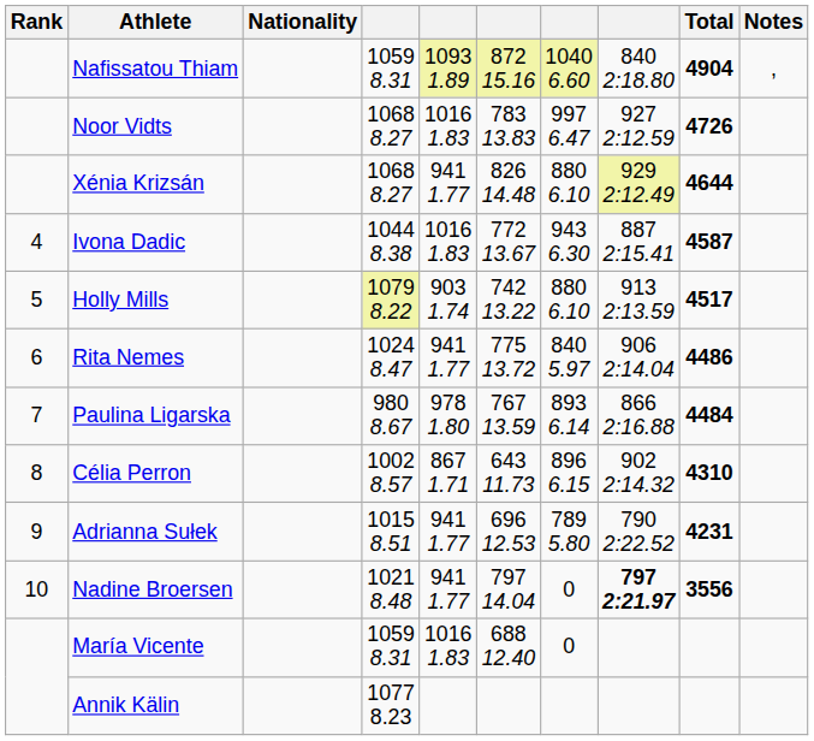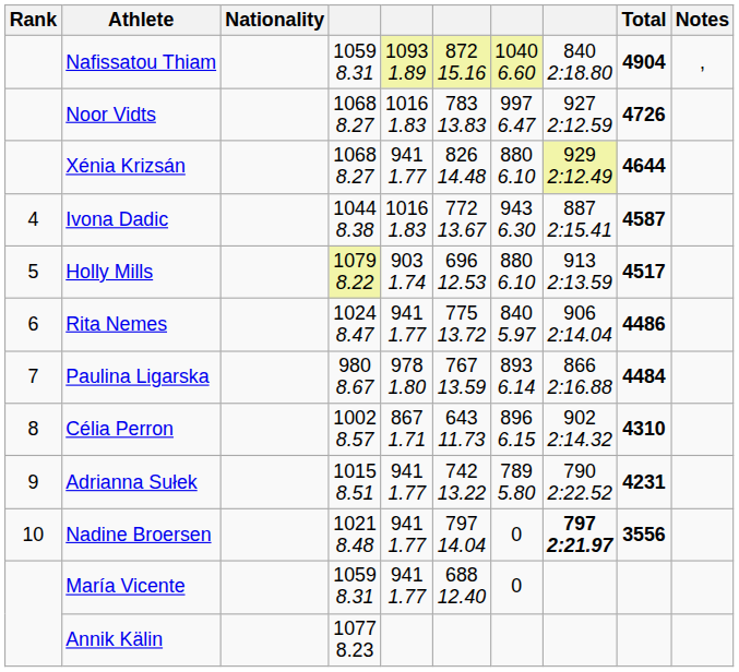 <table class="wikitable sortable" style="text-align:center">
 <tr>
 <th>Rank</th>
 <th>Athlete</th>
 <th>Nationality</th>
 <th></th>
 <th></th>
 <th></th>
 <th></th>
 <th></th>
 <th>Total</th>
 <th>Notes</th>
 </tr>
 <tr>
 <td></td>
 <td align=left><a href='#'>Nafissatou Thiam</a></td>
 <td align=left></td>
 <td>1059<br><em>8.31</em></td>
 <td bgcolor="#F2F5A9">1093<br><em>1.89</em></td>
 <td bgcolor="#F2F5A9">872<br><em>15.16</em></td>
 <td bgcolor="#F2F5A9">1040<br><em>6.60</em></td>
 <td>840<br><em>2:18.80</em></td>
 <td><strong>4904</strong></td>
 <td>, </td>
 </tr>
 <tr>
 <td></td>
 <td align=left><a href='#'>Noor Vidts</a></td>
 <td align=left></td>
 <td>1068<br><em>8.27</em></td>
 <td>1016<br><em>1.83</em></td>
 <td>783<br><em>13.83</em></td>
 <td>997<br><em>6.47</em></td>
 <td>927<br><em>2:12.59</em></td>
 <td><strong>4726</strong></td>
 <td></td>
 </tr>
 <tr>
 <td></td>
 <td align=left><a href='#'>Xénia Krizsán</a></td>
 <td align=left></td>
 <td>1068<br><em>8.27</em></td>
 <td>941<br><em>1.77</em></td>
 <td>826<br><em>14.48</em></td>
 <td>880<br><em>6.10</em></td>
 <td bgcolor="#F2F5A9">929<br><em>2:12.49</em></td>
 <td><strong>4644</strong></td>
 <td></td>
 </tr>
 <tr>
 <td>4</td>
 <td align=left><a href='#'>Ivona Dadic</a></td>
 <td align=left></td>
 <td>1044<br><em>8.38</em></td>
 <td>1016<br><em>1.83</em></td>
 <td>772<br><em>13.67</em></td>
 <td>943<br><em>6.30</em></td>
 <td>887<br><em>2:15.41</em></td>
 <td><strong>4587</strong></td>
 <td></td>
 </tr>
 <tr>
 <td>5</td>
 <td align=left><a href='#'>Holly Mills</a></td>
 <td align=left></td>
 <td bgcolor=#F2F5A9>1079<br><em>8.22</em></td>
 <td>903<br><em>1.74</em></td>
-<td>742<br><em>13.22</em></td>
+<td>696<br><em>12.53</em></td>
 <td>880<br><em>6.10</em></td>
 <td>913<br><em>2:13.59</em></td>
 <td><strong>4517</strong></td>
 <td></td>
 </tr>
 <tr>
 <td>6</td>
 <td align=left><a href='#'>Rita Nemes</a></td>
 <td align=left></td>
 <td>1024<br><em>8.47</em></td>
 <td>941<br><em>1.77</em></td>
 <td>775<br><em>13.72</em></td>
 <td>840<br><em>5.97</em></td>
 <td>906<br><em>2:14.04</em></td>
 <td><strong>4486</strong></td>
 <td></td>
 </tr>
 <tr>
 <td>7</td>
 <td align=left><a href='#'>Paulina Ligarska</a></td>
 <td align=left></td>
 <td>980<br><em>8.67</em></td>
 <td>978<br><em>1.80</em></td>
 <td>767<br><em>13.59</em></td>
 <td>893<br><em>6.14</em></td>
 <td>866<br><em>2:16.88</em></td>
 <td><strong>4484</strong></td>
 <td></td>
 </tr>
 <tr>
 <td>8</td>
 <td align=left><a href='#'>Célia Perron</a></td>
 <td align=left></td>
 <td>1002<br><em>8.57</em></td>
 <td>867<br><em>1.71</em></td>
 <td>643<br><em>11.73</em></td>
 <td>896<br><em>6.15</em></td>
 <td>902<br><em>2:14.32</em></td>
 <td><strong>4310</strong></td>
 <td></td>
 </tr>
 <tr>
 <td>9</td>
 <td align=left><a href='#'>Adrianna Sułek</a></td>
 <td align=left></td>
 <td>1015<br><em>8.51</em></td>
 <td>941<br><em>1.77</em></td>
-<td>696<br><em>12.53</em></td>
+<td>742<br><em>13.22</em></td>
 <td>789<br><em>5.80</em></td>
 <td>790<br><em>2:22.52</em></td>
 <td><strong>4231</strong></td>
 <td></td>
 </tr>
 <tr>
 <td>10</td>
 <td align=left><a href='#'>Nadine Broersen</a></td>
 <td align=left></td>
 <td>1021<br><em>8.48</em></td>
 <td>941<br><em>1.77</em></td>
 <td>797<br><em>14.04</em></td>
 <td>0<br><em></em></td>
 <td><strong>797<br><em>2:21.97</em></strong></td>
 <td><strong>3556</strong></td>
 <td></td>
 </tr>
 <tr>
 <td rowspan=2></td>
 <td align=left><a href='#'>María Vicente</a></td>
 <td align=left></td>
 <td>1059<br><em>8.31</em></td>
-<td>1016<br><em>1.83</em></td>
+<td>941<br><em>1.77</em></td>
 <td>688<br><em>12.40</em></td>
 <td>0<br><em></em></td>
 <td></td>
 <td></td>
 <td></td>
 </tr>
 <tr>
 <td align=left><a href='#'>Annik Kälin</a></td>
 <td align=left></td>
 <td>1077<br>8.23</td>
 <td></td>
 <td></td>
 <td></td>
 <td></td>
 <td></td>
 <td></td>
 </tr>
 </table>
